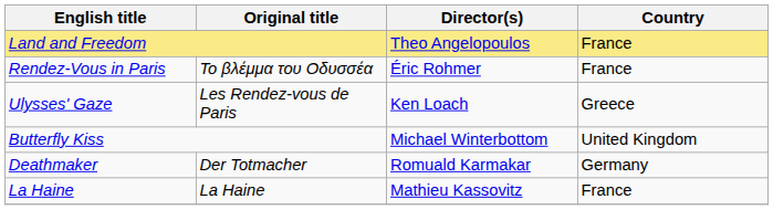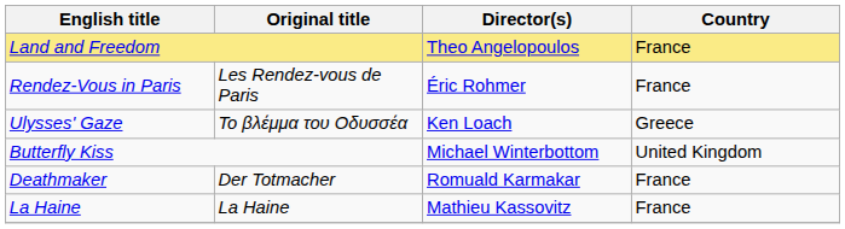 <table class="sortable wikitable" width="85%" cellpadding="5">
 <tr>
 <th width="20%">English title</th>
 <th width="20%">Original title</th>
 <th width="20%">Director(s)</th>
 <th width="20%">Country</th>
 </tr>
 <tr style="background:#FAEB86">
 <td colspan=2><em><a href='#'>Land and Freedom</a></em></td>
 <td><a href='#'>Theo Angelopoulos</a></td>
 <td>France</td>
 </tr>
 <tr>
 <td><em><a href='#'>Rendez-Vous in Paris</a></em></td>
-<td><em>Το βλέμμα του Οδυσσέα</em></td>
+<td><em>Les Rendez-vous de Paris</em></td>
 <td><a href='#'>Éric Rohmer</a></td>
 <td>France</td>
 </tr>
 <tr>
 <td><em><a href='#'>Ulysses' Gaze</a></em></td>
-<td><em>Les Rendez-vous de Paris</em></td>
+<td><em>Το βλέμμα του Οδυσσέα</em></td>
 <td><a href='#'>Ken Loach</a></td>
 <td>Greece</td>
 </tr>
 <tr>
 <td colspan=2><em><a href='#'>Butterfly Kiss</a></em></td>
 <td><a href='#'>Michael Winterbottom</a></td>
 <td>United Kingdom</td>
 </tr>
 <tr>
 <td><em><a href='#'>Deathmaker</a></em></td>
 <td><em>Der Totmacher</em></td>
 <td><a href='#'>Romuald Karmakar</a></td>
-<td>Germany</td>
+<td>France</td>
 </tr>
 <tr>
 <td><em><a href='#'>La Haine</a></em></td>
 <td><em>La Haine</em></td>
 <td><a href='#'>Mathieu Kassovitz</a></td>
 <td>France</td>
 </tr>
 <tr>
 </tr>
 </table>
